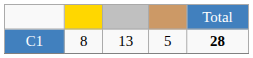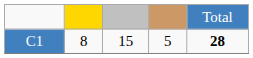 <table class="wikitable"  style="font-size:95%; text-align:center; border:gray solid 1px; width:40%;">
 <tr>
 <td rowspan="2" style="width:3%;"></td>
 </tr>
 <tr>
 <td style="width:2%;" bgcolor=gold></td>
 <td style="width:2%;" bgcolor=silver></td>
 <td style="width:2%;" bgcolor=cc9966></td>
 <td style="width:2%; background-color:#4180be; color:white;">Total</td>
 </tr>
 <tr>
 <td style="background-color:#4180be; color:white;">C1</td>
 <td>8</td>
-<td>13</td>
+<td>15</td>
 <td>5</td>
 <td><strong>28</strong></td>
 </tr>
 <tr>
 </tr>
 </table>
